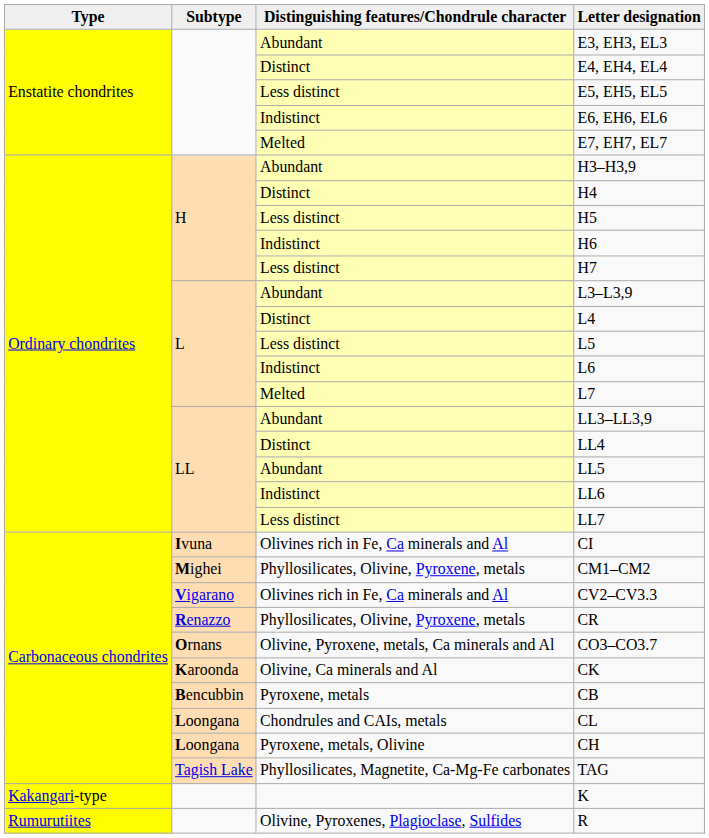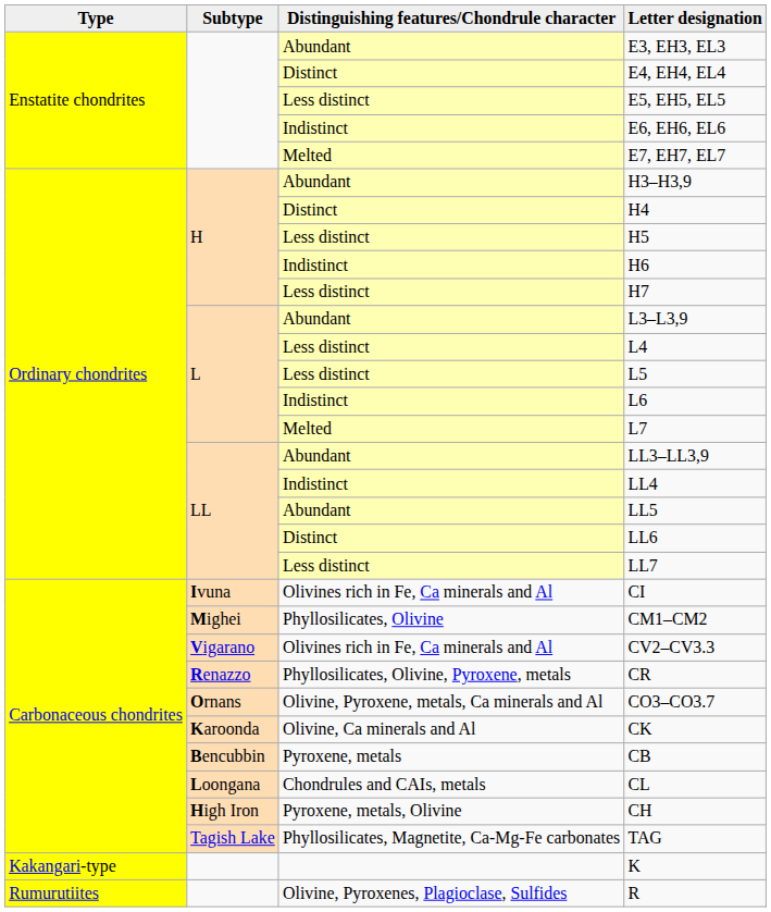 <table class="wikitable">
 <tr ---->
 <th style="background:#efefef;">Type</th>
 <th style="background:#efefef;">Subtype</th>
 <th style="background:#efefef;">Distinguishing features/Chondrule character</th>
 <th style="background:#efefef;">Letter designation</th>
 </tr>
 <tr ---->
 <td rowspan="5" style="background:#FFFF00">Enstatite chondrites</td>
 <td rowspan="5"></td>
 <td style="background:#FFFFB3">Abundant</td>
 <td>E3, EH3, EL3</td>
 </tr>
 <tr ---->
 <td style="background:#FFFFB3">Distinct</td>
 <td>E4, EH4, EL4</td>
 </tr>
 <tr ---->
 <td style="background:#FFFFB3">Less distinct</td>
 <td>E5, EH5, EL5</td>
 </tr>
 <tr ---->
 <td style="background:#FFFFB3">Indistinct</td>
 <td>E6, EH6, EL6</td>
 </tr>
 <tr ---->
 <td style="background:#FFFFB3">Melted</td>
 <td>E7, EH7, EL7</td>
 </tr>
 <tr ---->
 <td rowspan="15" style="background:#FFFF00"><a href='#'>Ordinary chondrites</a></td>
 <td rowspan="5"  style="background:#FFDDB3">H</td>
 <td style="background:#FFFFB3">Abundant</td>
 <td>H3–H3,9</td>
 </tr>
 <tr ---->
 <td style="background:#FFFFB3">Distinct</td>
 <td>H4</td>
 </tr>
 <tr ---->
 <td style="background:#FFFFB3">Less distinct</td>
 <td>H5</td>
 </tr>
 <tr ---->
 <td style="background:#FFFFB3">Indistinct</td>
 <td>H6</td>
 </tr>
 <tr ---->
 <td style="background:#FFFFB3">Less distinct</td>
 <td>H7</td>
 </tr>
 <tr ---->
 <td rowspan="5" style="background:#FFDDB3">L</td>
 <td style="background:#FFFFB3">Abundant</td>
 <td>L3–L3,9</td>
 </tr>
 <tr ---->
-<td style="background:#FFFFB3">Distinct</td>
+<td style="background:#FFFFB3">Less distinct</td>
 <td>L4</td>
 </tr>
 <tr ---->
 <td style="background:#FFFFB3">Less distinct</td>
 <td>L5</td>
 </tr>
 <tr ---->
 <td style="background:#FFFFB3">Indistinct</td>
 <td>L6</td>
 </tr>
 <tr ---->
 <td style="background:#FFFFB3">Melted</td>
 <td>L7</td>
 </tr>
 <tr ---->
 <td rowspan="5" style="background:#FFDDB3">LL</td>
 <td style="background:#FFFFB3">Abundant</td>
 <td>LL3–LL3,9</td>
 </tr>
 <tr ---->
-<td style="background:#FFFFB3">Distinct</td>
+<td style="background:#FFFFB3">Indistinct</td>
 <td>LL4</td>
 </tr>
 <tr ---->
 <td style="background:#FFFFB3">Abundant</td>
 <td>LL5</td>
 </tr>
 <tr ---->
-<td style="background:#FFFFB3">Indistinct</td>
+<td style="background:#FFFFB3">Distinct</td>
 <td>LL6</td>
 </tr>
 <tr ---->
 <td style="background:#FFFFB3">Less distinct</td>
 <td>LL7</td>
 </tr>
 <tr ---->
 <td rowspan="10" style="background:#FFFF00"><a href='#'>Carbonaceous chondrites</a></td>
 <td style="background:#FFDDB3"><strong>I</strong>vuna</td>
 <td>Olivines rich in Fe, <a href='#'>Ca</a> minerals and <a href='#'>Al</a></td>
 <td>CI</td>
 </tr>
 <tr ---->
 <td style="background:#FFDDB3"><strong>M</strong>ighei</td>
-<td>Phyllosilicates, Olivine, <a href='#'>Pyroxene</a>, metals</td>
+<td>Phyllosilicates, <a href='#'>Olivine</a></td>
 <td>CM1–CM2</td>
 </tr>
 <tr ---->
 <td style="background:#FFDDB3"><a href='#'><strong>V</strong>igarano</a></td>
 <td>Olivines rich in Fe, <a href='#'>Ca</a> minerals and <a href='#'>Al</a></td>
 <td>CV2–CV3.3</td>
 </tr>
 <tr ---->
 <td style="background:#FFDDB3"><a href='#'><strong>R</strong>enazzo</a></td>
 <td>Phyllosilicates, Olivine, <a href='#'>Pyroxene</a>, metals</td>
 <td>CR</td>
 </tr>
 <tr ---->
 <td style="background:#FFDDB3"><strong>O</strong>rnans</td>
 <td>Olivine, Pyroxene, metals, Ca minerals and Al</td>
 <td>CO3–CO3.7</td>
 </tr>
 <tr ---->
 <td style="background:#FFDDB3"><strong>K</strong>aroonda</td>
 <td>Olivine, Ca minerals and Al</td>
 <td>CK</td>
 </tr>
 <tr ---->
 <td style="background:#FFDDB3"><strong>B</strong>encubbin</td>
 <td>Pyroxene, metals</td>
 <td>CB</td>
 </tr>
 <tr ---->
 <td style="background:#FFDDB3"><strong>L</strong>oongana</td>
 <td>Chondrules and CAIs, metals</td>
 <td>CL</td>
 </tr>
 <tr ---->
-<td style="background:#FFDDB3"><strong>L</strong>oongana</td>
+<td style="background:#FFDDB3"><strong>H</strong>igh Iron</td>
 <td>Pyroxene, metals, Olivine</td>
 <td>CH</td>
 </tr>
 <tr ---->
 <td style="background:#FFDDB3"><a href='#'>Tagish Lake</a></td>
 <td>Phyllosilicates, Magnetite, Ca-Mg-Fe carbonates</td>
 <td>TAG</td>
 </tr>
 <tr ---->
 <td style="background:#FFFF00"><a href='#'>Kakangari</a>-type</td>
 <td> </td>
 <td> </td>
 <td>K</td>
 </tr>
 <tr ---->
 <td style="background:#FFFF00"><a href='#'>Rumurutiites</a></td>
 <td> </td>
 <td>Olivine, Pyroxenes, <a href='#'>Plagioclase</a>, <a href='#'>Sulfides</a></td>
 <td>R</td>
 </tr>
 </table>
